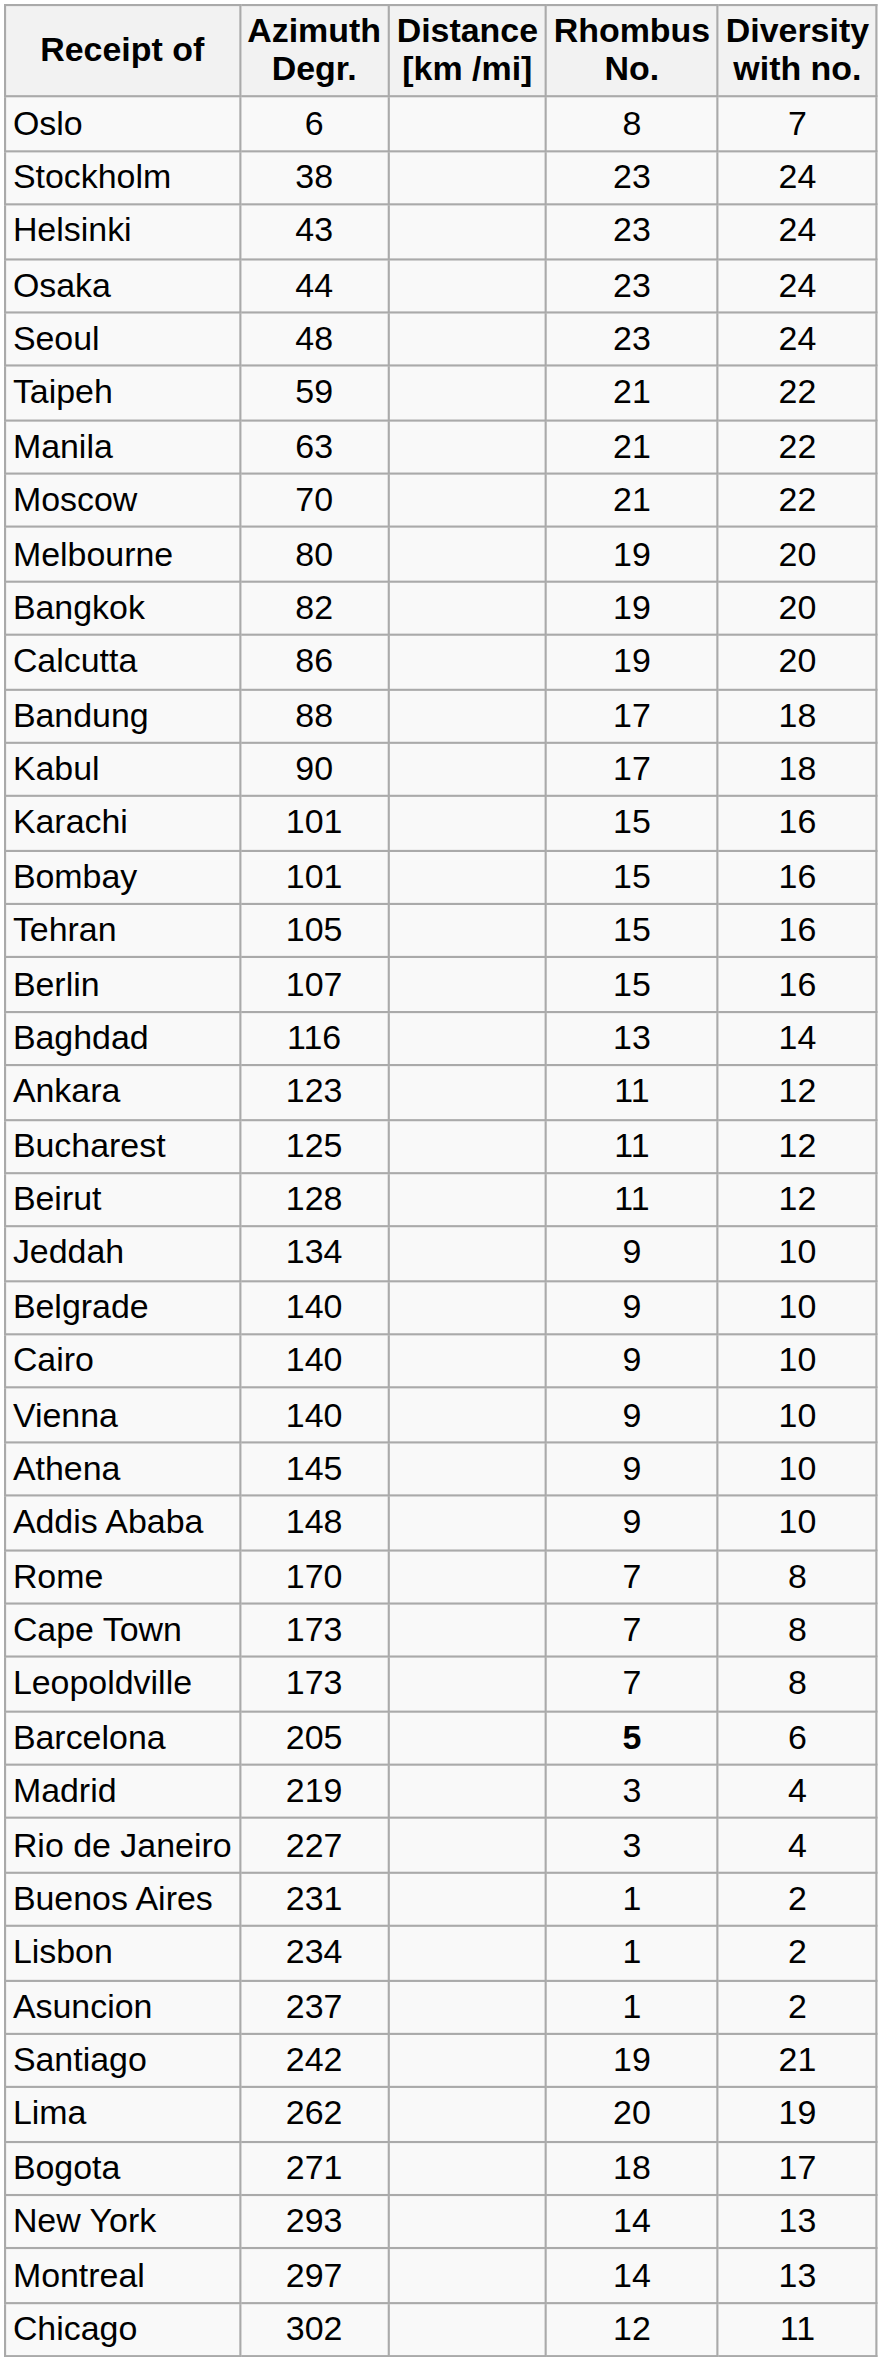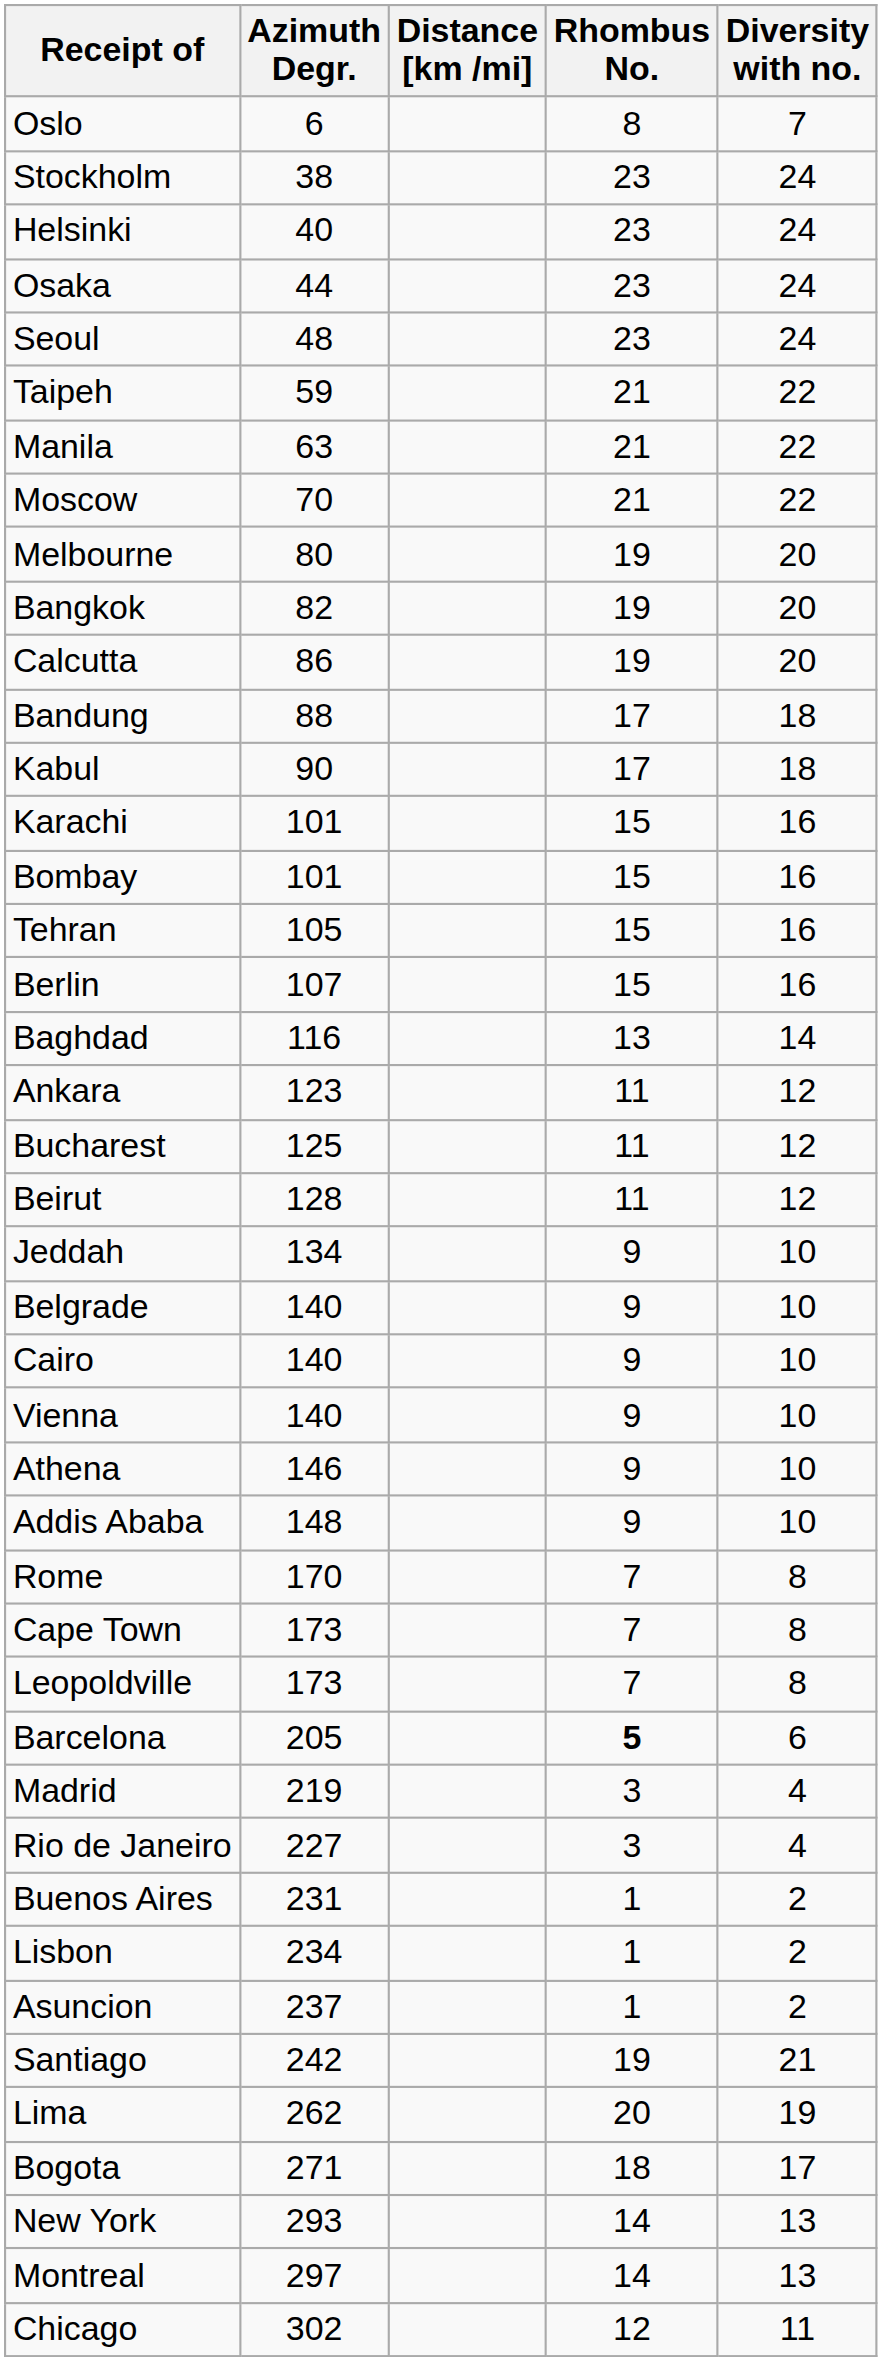 <table class="wikitable sortable toptextcells">
 <tr>
 <th>Receipt of</th>
 <th>Azimuth<br> Degr.</th>
 <th>Distance<br>[km /mi]</th>
 <th>Rhombus<br> No.</th>
 <th>Diversity<br>with no.</th>
 </tr>
 <tr>
 <td>Oslo</td>
 <td align="center">6</td>
 <td></td>
 <td align="center">8</td>
 <td align="center">7</td>
 </tr>
 <tr>
 <td>Stockholm</td>
 <td align="center">38</td>
 <td></td>
 <td align="center">23</td>
 <td align="center">24</td>
 </tr>
 <tr>
 <td>Helsinki</td>
-<td align="center">43</td>
+<td align="center">40</td>
 <td></td>
 <td align="center">23</td>
 <td align="center">24</td>
 </tr>
 <tr>
 <td>Osaka</td>
 <td align="center">44</td>
 <td></td>
 <td align="center">23</td>
 <td align="center">24</td>
 </tr>
 <tr>
 <td>Seoul</td>
 <td align="center">48</td>
 <td></td>
 <td align="center">23</td>
 <td align="center">24</td>
 </tr>
 <tr>
 <td>Taipeh</td>
 <td align="center">59</td>
 <td></td>
 <td align="center">21</td>
 <td align="center">22</td>
 </tr>
 <tr>
 <td>Manila</td>
 <td align="center">63</td>
 <td></td>
 <td align="center">21</td>
 <td align="center">22</td>
 </tr>
 <tr>
 <td>Moscow</td>
 <td align="center">70</td>
 <td></td>
 <td align="center">21</td>
 <td align="center">22</td>
 </tr>
 <tr>
 <td>Melbourne</td>
 <td align="center">80</td>
 <td></td>
 <td align="center">19</td>
 <td align="center">20</td>
 </tr>
 <tr>
 <td>Bangkok</td>
 <td align="center">82</td>
 <td></td>
 <td align="center">19</td>
 <td align="center">20</td>
 </tr>
 <tr>
 <td>Calcutta</td>
 <td align="center">86</td>
 <td></td>
 <td align="center">19</td>
 <td align="center">20</td>
 </tr>
 <tr>
 <td>Bandung</td>
 <td align="center">88</td>
 <td></td>
 <td align="center">17</td>
 <td align="center">18</td>
 </tr>
 <tr>
 <td>Kabul</td>
 <td align="center">90</td>
 <td></td>
 <td align="center">17</td>
 <td align="center">18</td>
 </tr>
 <tr>
 <td>Karachi</td>
 <td align="center">101</td>
 <td></td>
 <td align="center">15</td>
 <td align="center">16</td>
 </tr>
 <tr>
 <td>Bombay</td>
 <td align="center">101</td>
 <td></td>
 <td align="center">15</td>
 <td align="center">16</td>
 </tr>
 <tr>
 <td>Tehran</td>
 <td align="center">105</td>
 <td></td>
 <td align="center">15</td>
 <td align="center">16</td>
 </tr>
 <tr>
 <td>Berlin</td>
 <td align="center">107</td>
 <td></td>
 <td align="center">15</td>
 <td align="center">16</td>
 </tr>
 <tr>
 <td>Baghdad</td>
 <td align="center">116</td>
 <td></td>
 <td align="center">13</td>
 <td align="center">14</td>
 </tr>
 <tr>
 <td>Ankara</td>
 <td align="center">123</td>
 <td></td>
 <td align="center">11</td>
 <td align="center">12</td>
 </tr>
 <tr>
 <td>Bucharest</td>
 <td align="center">125</td>
 <td></td>
 <td align="center">11</td>
 <td align="center">12</td>
 </tr>
 <tr>
 <td>Beirut</td>
 <td align="center">128</td>
 <td></td>
 <td align="center">11</td>
 <td align="center">12</td>
 </tr>
 <tr>
 <td>Jeddah</td>
 <td align="center">134</td>
 <td></td>
 <td align="center">9</td>
 <td align="center">10</td>
 </tr>
 <tr>
 <td>Belgrade</td>
 <td align="center">140</td>
 <td></td>
 <td align="center">9</td>
 <td align="center">10</td>
 </tr>
 <tr>
 <td>Cairo</td>
 <td align="center">140</td>
 <td></td>
 <td align="center">9</td>
 <td align="center">10</td>
 </tr>
 <tr>
 <td>Vienna</td>
 <td align="center">140</td>
 <td></td>
 <td align="center">9</td>
 <td align="center">10</td>
 </tr>
 <tr>
 <td>Athena</td>
-<td align="center">145</td>
+<td align="center">146</td>
 <td></td>
 <td align="center">9</td>
 <td align="center">10</td>
 </tr>
 <tr>
 <td>Addis Ababa</td>
 <td align="center">148</td>
 <td></td>
 <td align="center">9</td>
 <td align="center">10</td>
 </tr>
 <tr>
 <td>Rome</td>
 <td align="center">170</td>
 <td></td>
 <td align="center">7</td>
 <td align="center">8</td>
 </tr>
 <tr>
 <td>Cape Town</td>
 <td align="center">173</td>
 <td></td>
 <td align="center">7</td>
 <td align="center">8</td>
 </tr>
 <tr>
 <td>Leopoldville</td>
 <td align="center">173</td>
 <td></td>
 <td align="center">7</td>
 <td align="center">8</td>
 </tr>
 <tr>
 <td>Barcelona</td>
 <td align="center">205</td>
 <td></td>
 <td align="center"><strong>5</strong></td>
 <td align="center">6</td>
 </tr>
 <tr>
 <td>Madrid</td>
 <td align="center">219</td>
 <td></td>
 <td align="center">3</td>
 <td align="center">4</td>
 </tr>
 <tr>
 <td>Rio de Janeiro</td>
 <td align="center">227</td>
 <td></td>
 <td align="center">3</td>
 <td align="center">4</td>
 </tr>
 <tr>
 <td>Buenos Aires</td>
 <td align="center">231</td>
 <td></td>
 <td align="center">1</td>
 <td align="center">2</td>
 </tr>
 <tr>
 <td>Lisbon</td>
 <td align="center">234</td>
 <td></td>
 <td align="center">1</td>
 <td align="center">2</td>
 </tr>
 <tr>
 <td>Asuncion</td>
 <td align="center">237</td>
 <td></td>
 <td align="center">1</td>
 <td align="center">2</td>
 </tr>
 <tr>
 <td>Santiago</td>
 <td align="center">242</td>
 <td></td>
 <td align="center">19</td>
 <td align="center">21</td>
 </tr>
 <tr>
 <td>Lima</td>
 <td align="center">262</td>
 <td></td>
 <td align="center">20</td>
 <td align="center">19</td>
 </tr>
 <tr>
 <td>Bogota</td>
 <td align="center">271</td>
 <td></td>
 <td align="center">18</td>
 <td align="center">17</td>
 </tr>
 <tr>
 <td>New York</td>
 <td align="center">293</td>
 <td></td>
 <td align="center">14</td>
 <td align="center">13</td>
 </tr>
 <tr>
 <td>Montreal</td>
 <td align="center">297</td>
 <td></td>
 <td align="center">14</td>
 <td align="center">13</td>
 </tr>
 <tr>
 <td>Chicago</td>
 <td align="center">302</td>
 <td></td>
 <td align="center">12</td>
 <td align="center">11</td>
 </tr>
 </table>
